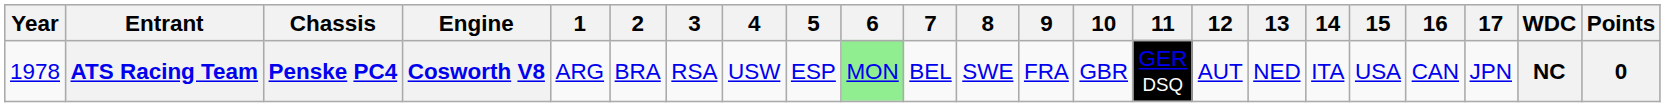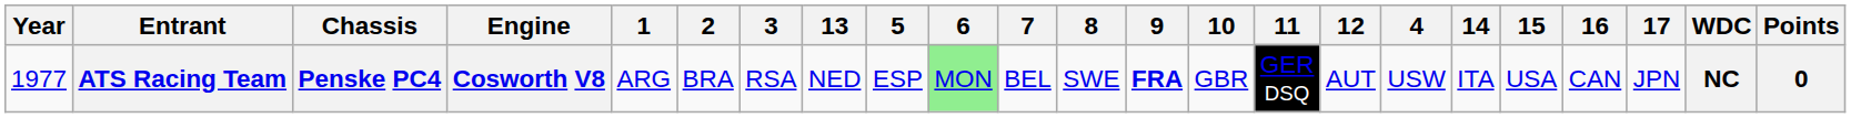 <table class="wikitable" style="text-align:center; font-size:90%">
 <tr>
 <th>Year</th>
 <th>Entrant</th>
 <th>Chassis</th>
 <th>Engine</th>
 <th>1</th>
 <th>2</th>
 <th>3</th>
-<th>4</th>
+<th>13</th>
 <th>5</th>
 <th>6</th>
 <th>7</th>
 <th>8</th>
 <th>9</th>
 <th>10</th>
 <th>11</th>
 <th>12</th>
-<th>13</th>
+<th>4</th>
 <th>14</th>
 <th>15</th>
 <th>16</th>
 <th>17</th>
 <th>WDC</th>
 <th>Points</th>
 </tr>
 <tr>
-<td><a href='#'>1978</a></td>
+<td><a href='#'>1977</a></td>
 <th><a href='#'>ATS Racing Team</a></th>
 <th><a href='#'>Penske</a> <a href='#'>PC4</a></th>
 <th><a href='#'>Cosworth</a> <a href='#'>V8</a></th>
 <td><a href='#'>ARG</a></td>
 <td><a href='#'>BRA</a></td>
 <td><a href='#'>RSA</a></td>
-<td><a href='#'>USW</a></td>
+<td><a href='#'>NED</a></td>
 <td><a href='#'>ESP</a></td>
 <td style="background: lightgreen;"><a href='#'>MON</a></td>
 <td><a href='#'>BEL</a></td>
 <td><a href='#'>SWE</a></td>
-<td><a href='#'>FRA</a></td>
+<td><strong><a href='#'>FRA</a></strong></td>
 <td><a href='#'>GBR</a></td>
 <td style="background:#000000; color:white"><a href='#'><span>GER</span></a><br><small>DSQ</small></td>
 <td><a href='#'>AUT</a></td>
-<td><a href='#'>NED</a></td>
+<td><a href='#'>USW</a></td>
 <td><a href='#'>ITA</a></td>
 <td><a href='#'>USA</a></td>
 <td><a href='#'>CAN</a></td>
 <td><a href='#'>JPN</a></td>
 <th>NC</th>
 <th>0</th>
 </tr>
 </table>
